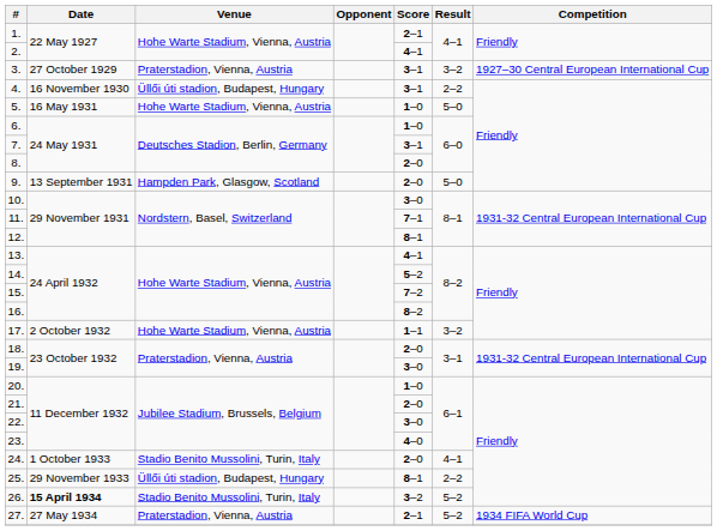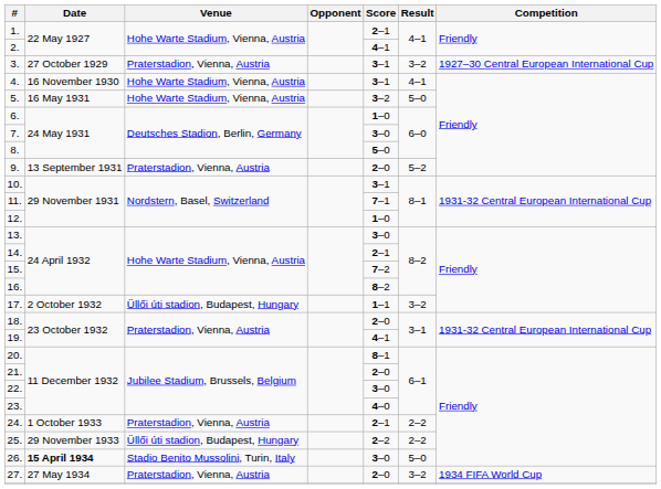 <table class="wikitable sortable" style="font-size:100%">
 <tr>
 <th>#</th>
 <th>Date</th>
 <th>Venue</th>
 <th>Opponent</th>
 <th>Score</th>
 <th>Result</th>
 <th>Competition</th>
 </tr>
 <tr>
 <td align=center>1.</td>
 <td rowspan=2>22 May 1927</td>
 <td rowspan=2><a href='#'>Hohe Warte Stadium</a>, Vienna, <a href='#'>Austria</a></td>
 <td rowspan=2></td>
 <td align=center><strong>2</strong>–1</td>
 <td rowspan=2 align=center>4–1</td>
 <td rowspan=2><a href='#'>Friendly</a></td>
 </tr>
 <tr>
 <td align=center>2.</td>
 <td align=center><strong>4</strong>–1</td>
 </tr>
 <tr>
 <td align=center>3.</td>
 <td>27 October 1929</td>
 <td><a href='#'>Praterstadion</a>, Vienna, <a href='#'>Austria</a></td>
 <td></td>
 <td align=center><strong>3</strong>–1</td>
 <td align=center>3–2</td>
 <td><a href='#'>1927–30 Central European International Cup</a></td>
 </tr>
 <tr>
 <td align=center>4.</td>
 <td>16 November 1930</td>
-<td><a href='#'>Üllői úti stadion</a>, Budapest, <a href='#'>Hungary</a></td>
+<td><a href='#'>Hohe Warte Stadium</a>, Vienna, <a href='#'>Austria</a></td>
 <td></td>
 <td align=center><strong>3</strong>–1</td>
-<td align=center>2–2</td>
+<td align=center>4–1</td>
 <td rowspan=6><a href='#'>Friendly</a></td>
 </tr>
 <tr>
 <td align=center>5.</td>
 <td>16 May 1931</td>
 <td><a href='#'>Hohe Warte Stadium</a>, Vienna, <a href='#'>Austria</a></td>
 <td></td>
-<td align=center><strong>1</strong>–0</td>
+<td align=center><strong>3</strong>–2</td>
 <td align=center>5–0</td>
 </tr>
 <tr>
 <td align=center>6.</td>
 <td rowspan=3>24 May 1931</td>
 <td rowspan=3><a href='#'>Deutsches Stadion</a>, Berlin, <a href='#'>Germany</a></td>
 <td rowspan=3></td>
 <td align=center><strong>1</strong>–0</td>
 <td rowspan=3 align=center>6–0</td>
 </tr>
 <tr>
 <td align=center>7.</td>
-<td align=center><strong>3</strong>–1</td>
+<td align=center><strong>3</strong>–0</td>
 </tr>
 <tr>
 <td align=center>8.</td>
-<td align=center><strong>2</strong>–0</td>
+<td align=center><strong>5</strong>–0</td>
 </tr>
 <tr>
 <td align=center>9.</td>
 <td>13 September 1931</td>
-<td><a href='#'>Hampden Park</a>, Glasgow, <a href='#'>Scotland</a></td>
+<td><a href='#'>Praterstadion</a>, Vienna, <a href='#'>Austria</a></td>
 <td></td>
 <td align=center><strong>2</strong>–0</td>
-<td align=center>5–0</td>
+<td align=center>5–2</td>
 </tr>
 <tr>
 <td align=center>10.</td>
 <td rowspan=3>29 November 1931</td>
 <td rowspan=3><a href='#'>Nordstern</a>, Basel, <a href='#'>Switzerland</a></td>
 <td rowspan=3></td>
-<td align=center><strong>3</strong>–0</td>
+<td align=center><strong>3</strong>–1</td>
 <td rowspan=3 align=center>8–1</td>
 <td rowspan=3><a href='#'>1931-32 Central European International Cup</a></td>
 </tr>
 <tr>
 <td align=center>11.</td>
 <td align=center><strong>7</strong>–1</td>
 </tr>
 <tr>
 <td align=center>12.</td>
-<td align=center><strong>8</strong>–1</td>
+<td align=center><strong>1</strong>–0</td>
 </tr>
 <tr>
 <td align=center>13.</td>
 <td rowspan=4>24 April 1932</td>
 <td rowspan=4><a href='#'>Hohe Warte Stadium</a>, Vienna, <a href='#'>Austria</a></td>
 <td rowspan=4></td>
-<td align=center><strong>4</strong>–1</td>
+<td align=center><strong>3</strong>–0</td>
 <td rowspan=4 align=center>8–2</td>
 <td rowspan=5><a href='#'>Friendly</a></td>
 </tr>
 <tr>
 <td align=center>14.</td>
-<td align=center><strong>5</strong>–2</td>
+<td align=center><strong>2</strong>–1</td>
 </tr>
 <tr>
 <td align=center>15.</td>
 <td align=center><strong>7</strong>–2</td>
 </tr>
 <tr>
 <td align=center>16.</td>
 <td align=center><strong>8</strong>–2</td>
 </tr>
 <tr>
 <td align=center>17.</td>
 <td>2 October 1932</td>
-<td><a href='#'>Hohe Warte Stadium</a>, Vienna, <a href='#'>Austria</a></td>
+<td><a href='#'>Üllői úti stadion</a>, Budapest, <a href='#'>Hungary</a></td>
 <td></td>
 <td align=center><strong>1</strong>–1</td>
 <td align=center>3–2</td>
 </tr>
 <tr>
 <td align=center>18.</td>
 <td rowspan=2>23 October 1932</td>
 <td rowspan=2><a href='#'>Praterstadion</a>, Vienna, <a href='#'>Austria</a></td>
 <td rowspan=2></td>
 <td align=center><strong>2</strong>–0</td>
 <td rowspan=2 align=center>3–1</td>
 <td rowspan=2><a href='#'>1931-32 Central European International Cup</a></td>
 </tr>
 <tr>
 <td align=center>19.</td>
-<td align=center><strong>3</strong>–0</td>
+<td align=center><strong>4</strong>–1</td>
 </tr>
 <tr>
 <td align=center>20.</td>
 <td rowspan=4>11 December 1932</td>
 <td rowspan=4><a href='#'>Jubilee Stadium</a>, Brussels, <a href='#'>Belgium</a></td>
 <td rowspan=4></td>
-<td align=center><strong>1</strong>–0</td>
+<td align=center><strong>8</strong>–1</td>
 <td rowspan=4 align=center>6–1</td>
 <td rowspan=7><a href='#'>Friendly</a></td>
 </tr>
 <tr>
 <td align=center>21.</td>
 <td align=center><strong>2</strong>–0</td>
 </tr>
 <tr>
 <td align=center>22.</td>
 <td align=center><strong>3</strong>–0</td>
 </tr>
 <tr>
 <td align=center>23.</td>
 <td align=center><strong>4</strong>–0</td>
 </tr>
 <tr>
 <td align=center>24.</td>
 <td>1 October 1933</td>
-<td><a href='#'>Stadio Benito Mussolini</a>, Turin, <a href='#'>Italy</a></td>
+<td><a href='#'>Praterstadion</a>, Vienna, <a href='#'>Austria</a></td>
 <td></td>
-<td align=center><strong>2</strong>–0</td>
-<td align=center>4–1</td>
+<td align=center><strong>2</strong>–1</td>
+<td align=center>2–2</td>
 </tr>
 <tr>
 <td align=center>25.</td>
 <td>29 November 1933</td>
 <td><a href='#'>Üllői úti stadion</a>, Budapest, <a href='#'>Hungary</a></td>
 <td></td>
-<td align=center><strong>8</strong>–1</td>
+<td align=center><strong>2</strong>–2</td>
 <td align=center>2–2</td>
 </tr>
 <tr>
 <td align=center>26.</td>
 <td><strong>15 April 1934</strong></td>
 <td><a href='#'>Stadio Benito Mussolini</a>, Turin, <a href='#'>Italy</a></td>
 <td></td>
-<td align=center><strong>3</strong>–2</td>
-<td align=center>5–2</td>
+<td align=center><strong>3</strong>–0</td>
+<td align=center>5–0</td>
 </tr>
 <tr>
 <td align=center>27.</td>
 <td>27 May 1934</td>
 <td><a href='#'>Praterstadion</a>, Vienna, <a href='#'>Austria</a></td>
 <td></td>
-<td align=center><strong>2</strong>–1</td>
-<td align=center>5–2</td>
+<td align=center><strong>2</strong>–0</td>
+<td align=center>3–2</td>
 <td><a href='#'>1934 FIFA World Cup</a></td>
 </tr>
 <tr>
 </tr>
 </table>
